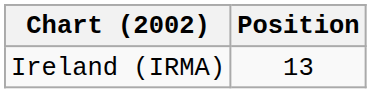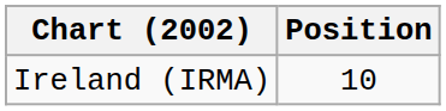 <table class="wikitable">
 <tr>
 <th>Chart (2002)</th>
 <th>Position</th>
 </tr>
 <tr>
 <td>Ireland (IRMA)</td>
-<td style="text-align:center;">13</td>
+<td style="text-align:center;">10</td>
 </tr>
 </table>
